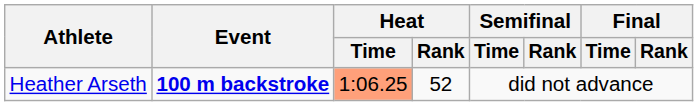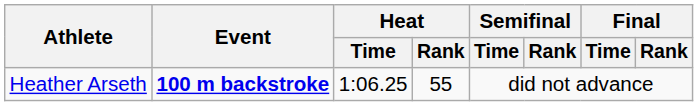 <table class=wikitable style="font-size:90%">
 <tr>
 <th rowspan="2">Athlete</th>
 <th rowspan="2">Event</th>
 <th colspan="2">Heat</th>
 <th colspan="2">Semifinal</th>
 <th colspan="2">Final</th>
 </tr>
 <tr style="font-size:95%">
 <th>Time</th>
 <th>Rank</th>
 <th>Time</th>
 <th>Rank</th>
 <th>Time</th>
 <th>Rank</th>
 </tr>
 <tr align=center>
 <td align=left><a href='#'>Heather Arseth</a></td>
 <td align=left><strong><a href='#'>100 m backstroke</a></strong></td>
-<td style="background: lightsalmon;">1:06.25</td>
-<td>52</td>
+<td>1:06.25</td>
+<td>55</td>
 <td colspan=4>did not advance</td>
 </tr>
 </table>
